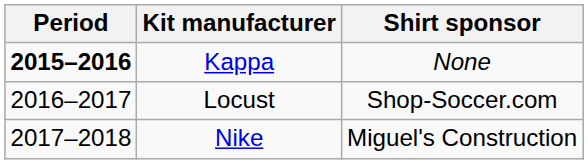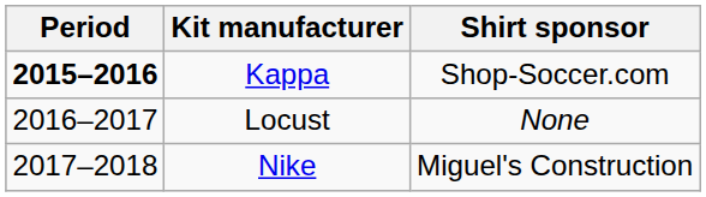 <table class="wikitable" style="text-align:center;margin-left:1em">
 <tr>
 <th>Period</th>
 <th>Kit manufacturer</th>
 <th>Shirt sponsor</th>
 </tr>
 <tr>
 <td><strong>2015–2016</strong></td>
 <td><a href='#'>Kappa</a></td>
-<td><em>None</em></td>
+<td>Shop-Soccer.com</td>
 </tr>
 <tr>
 <td>2016–2017</td>
 <td>Locust</td>
-<td>Shop-Soccer.com</td>
+<td><em>None</em></td>
 </tr>
 <tr>
 <td>2017–2018</td>
 <td><a href='#'>Nike</a></td>
 <td>Miguel's Construction</td>
 </tr>
 </table>
